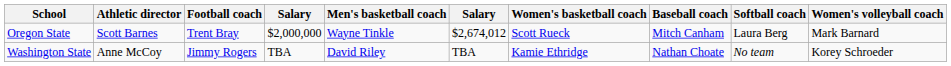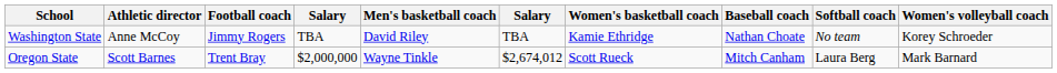 <table class="wikitable">
 <tr>
 <th>School</th>
 <th>Athletic director</th>
 <th>Football coach</th>
 <th>Salary</th>
 <th>Men's basketball coach</th>
 <th>Salary</th>
 <th>Women's basketball coach</th>
 <th>Baseball coach</th>
 <th>Softball coach</th>
 <th>Women's volleyball coach</th>
 </tr>
 <tr>
+<td><a href='#'>Washington State</a></td>
+<td>Anne McCoy</td>
+<td><a href='#'>Jimmy Rogers</a></td>
+<td>TBA</td>
+<td><a href='#'>David Riley</a></td>
+<td>TBA</td>
+<td><a href='#'>Kamie Ethridge</a></td>
+<td><a href='#'>Nathan Choate</a></td>
+<td><em>No team</em></td>
+<td>Korey Schroeder</td>
+</tr>
+<tr>
 <td><a href='#'>Oregon State</a></td>
 <td><a href='#'>Scott Barnes</a></td>
 <td><a href='#'>Trent Bray</a></td>
 <td>$2,000,000</td>
 <td><a href='#'>Wayne Tinkle</a></td>
 <td>$2,674,012</td>
 <td><a href='#'>Scott Rueck</a></td>
 <td><a href='#'>Mitch Canham</a></td>
 <td>Laura Berg</td>
 <td>Mark Barnard</td>
 </tr>
-<tr>
-<td><a href='#'>Washington State</a></td>
-<td>Anne McCoy</td>
-<td><a href='#'>Jimmy Rogers</a></td>
-<td>TBA</td>
-<td><a href='#'>David Riley</a></td>
-<td>TBA</td>
-<td><a href='#'>Kamie Ethridge</a></td>
-<td><a href='#'>Nathan Choate</a></td>
-<td><em>No team</em></td>
-<td>Korey Schroeder</td>
-</tr>
 </table>
